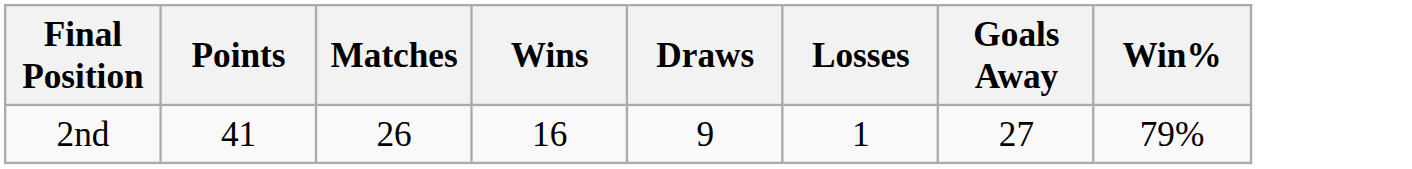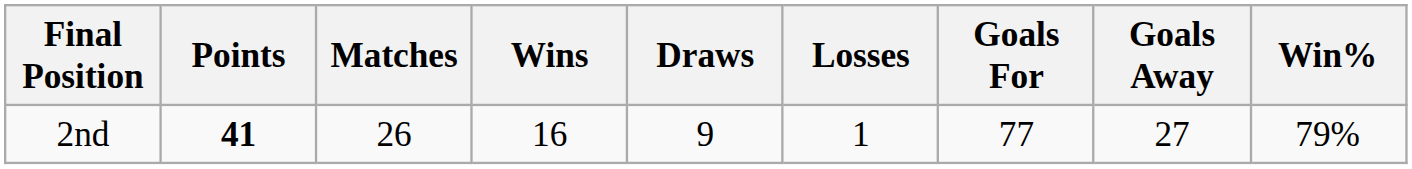 <table class="wikitable" style="font-size: 95%; text-align: center;">
 <tr>
 <th width=60>Final Position</th>
 <th width=60>Points</th>
 <th width=60>Matches</th>
 <th width=60>Wins</th>
 <th width=60>Draws</th>
 <th width=60>Losses</th>
+<th width=60>Goals For</th>
 <th width=60>Goals Away</th>
 <th width=60>Win%</th>
 </tr>
 <tr>
 <td>2nd</td>
-<td>41</td>
+<td><strong>41</strong></td>
 <td>26</td>
 <td>16</td>
 <td>9</td>
 <td>1</td>
+<td>77</td>
 <td>27</td>
 <td>79%</td>
 </tr>
 </table>
